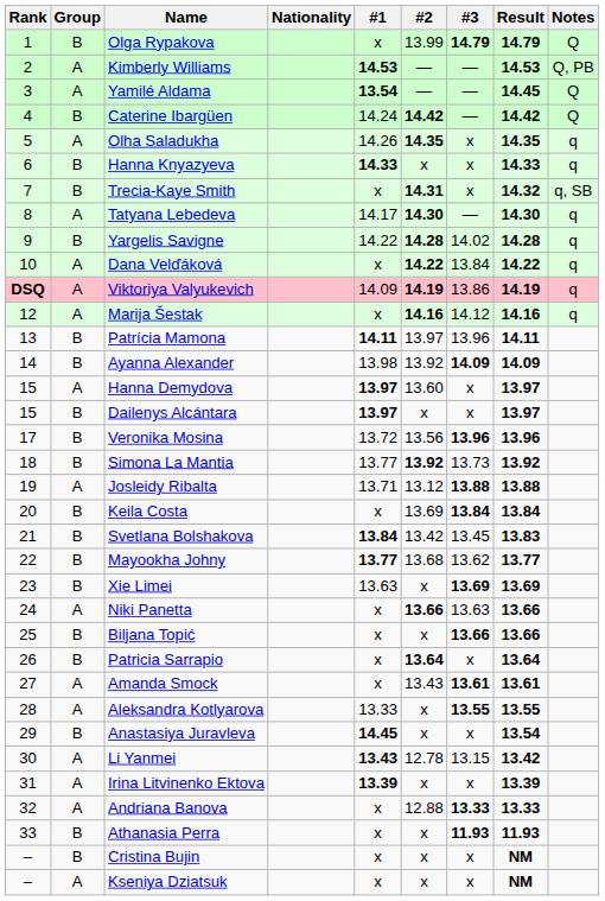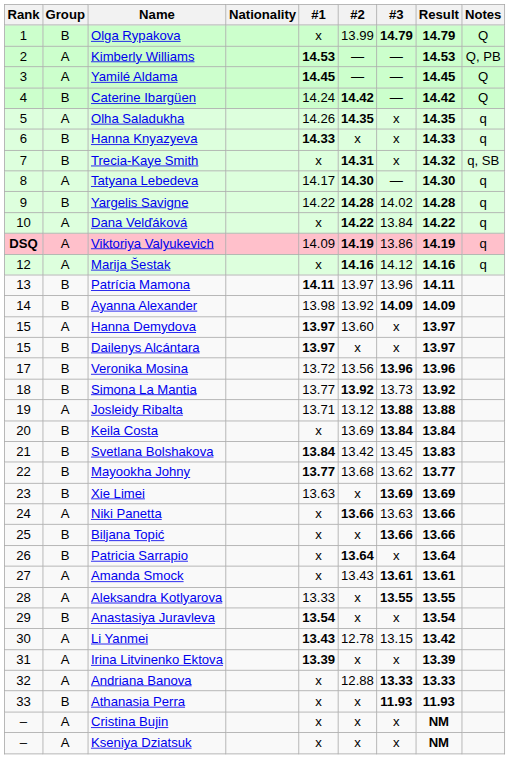 <table class="wikitable sortable" style="text-align:center">
 <tr>
 <th>Rank</th>
 <th>Group</th>
 <th>Name</th>
 <th>Nationality</th>
 <th>#1</th>
 <th>#2</th>
 <th>#3</th>
 <th>Result</th>
 <th>Notes</th>
 </tr>
 <tr bgcolor=ccffcc>
 <td>1</td>
 <td>B</td>
 <td align="left"><a href='#'>Olga Rypakova</a></td>
 <td align="left"></td>
 <td>x</td>
 <td>13.99</td>
 <td><strong>14.79</strong></td>
 <td><strong>14.79</strong></td>
 <td>Q</td>
 </tr>
 <tr bgcolor=ccffcc>
 <td>2</td>
 <td>A</td>
 <td align="left"><a href='#'>Kimberly Williams</a></td>
 <td align="left"></td>
 <td><strong>14.53</strong></td>
 <td>—</td>
 <td>—</td>
 <td><strong>14.53</strong></td>
 <td>Q, PB</td>
 </tr>
 <tr bgcolor=ccffcc>
 <td>3</td>
 <td>A</td>
 <td align="left"><a href='#'>Yamilé Aldama</a></td>
 <td align="left"></td>
-<td><strong>13.54</strong></td>
+<td><strong>14.45</strong></td>
 <td>—</td>
 <td>—</td>
 <td><strong>14.45</strong></td>
 <td>Q</td>
 </tr>
 <tr bgcolor=ccffcc>
 <td>4</td>
 <td>B</td>
 <td align="left"><a href='#'>Caterine Ibargüen</a></td>
 <td align="left"></td>
 <td>14.24</td>
 <td><strong>14.42</strong></td>
 <td>—</td>
 <td><strong>14.42</strong></td>
 <td>Q</td>
 </tr>
 <tr bgcolor=ddffdd>
 <td>5</td>
 <td>A</td>
 <td align="left"><a href='#'>Olha Saladukha</a></td>
 <td align="left"></td>
 <td>14.26</td>
 <td><strong>14.35</strong></td>
 <td>x</td>
 <td><strong>14.35</strong></td>
 <td>q</td>
 </tr>
 <tr bgcolor=ddffdd>
 <td>6</td>
 <td>B</td>
 <td align="left"><a href='#'>Hanna Knyazyeva</a></td>
 <td align="left"></td>
 <td><strong>14.33</strong></td>
 <td>x</td>
 <td>x</td>
 <td><strong>14.33</strong></td>
 <td>q</td>
 </tr>
 <tr bgcolor=ddffdd>
 <td>7</td>
 <td>B</td>
 <td align="left"><a href='#'>Trecia-Kaye Smith</a></td>
 <td align="left"></td>
 <td>x</td>
 <td><strong>14.31</strong></td>
 <td>x</td>
 <td><strong>14.32</strong></td>
 <td>q, SB</td>
 </tr>
 <tr bgcolor=ddffdd>
 <td>8</td>
 <td>A</td>
 <td align="left"><a href='#'>Tatyana Lebedeva</a></td>
 <td align="left"></td>
 <td>14.17</td>
 <td><strong>14.30</strong></td>
 <td>—</td>
 <td><strong>14.30</strong></td>
 <td>q</td>
 </tr>
 <tr bgcolor=ddffdd>
 <td>9</td>
 <td>B</td>
 <td align="left"><a href='#'>Yargelis Savigne</a></td>
 <td align="left"></td>
 <td>14.22</td>
 <td><strong>14.28</strong></td>
 <td>14.02</td>
 <td><strong>14.28</strong></td>
 <td>q</td>
 </tr>
 <tr bgcolor=ddffdd>
 <td>10</td>
 <td>A</td>
 <td align="left"><a href='#'>Dana Velďáková</a></td>
 <td align="left"></td>
 <td>x</td>
 <td><strong>14.22</strong></td>
 <td>13.84</td>
 <td><strong>14.22</strong></td>
 <td>q</td>
 </tr>
 <tr bgcolor=pink>
 <td><strong>DSQ</strong></td>
 <td>A</td>
 <td align="left"><a href='#'>Viktoriya Valyukevich</a></td>
 <td align="left"></td>
 <td>14.09</td>
 <td><strong>14.19</strong></td>
 <td>13.86</td>
 <td><strong>14.19</strong></td>
 <td>q</td>
 </tr>
 <tr bgcolor=ddffdd>
 <td>12</td>
 <td>A</td>
 <td align="left"><a href='#'>Marija Šestak</a></td>
 <td align="left"></td>
 <td>x</td>
 <td><strong>14.16</strong></td>
 <td>14.12</td>
 <td><strong>14.16</strong></td>
 <td>q</td>
 </tr>
 <tr>
 <td>13</td>
 <td>B</td>
 <td align="left"><a href='#'>Patrícia Mamona</a></td>
 <td align="left"></td>
 <td><strong>14.11</strong></td>
 <td>13.97</td>
 <td>13.96</td>
 <td><strong>14.11</strong></td>
 <td></td>
 </tr>
 <tr>
 <td>14</td>
 <td>B</td>
 <td align="left"><a href='#'>Ayanna Alexander</a></td>
 <td align="left"></td>
 <td>13.98</td>
 <td>13.92</td>
 <td><strong>14.09</strong></td>
 <td><strong>14.09</strong></td>
 <td></td>
 </tr>
 <tr>
 <td>15</td>
 <td>A</td>
 <td align="left"><a href='#'>Hanna Demydova</a></td>
 <td align="left"></td>
 <td><strong>13.97</strong></td>
 <td>13.60</td>
 <td>x</td>
 <td><strong>13.97</strong></td>
 <td></td>
 </tr>
 <tr>
 <td>15</td>
 <td>B</td>
 <td align="left"><a href='#'>Dailenys Alcántara</a></td>
 <td align="left"></td>
 <td><strong>13.97</strong></td>
 <td>x</td>
 <td>x</td>
 <td><strong>13.97</strong></td>
 <td></td>
 </tr>
 <tr>
 <td>17</td>
 <td>B</td>
 <td align="left"><a href='#'>Veronika Mosina</a></td>
 <td align="left"></td>
 <td>13.72</td>
 <td>13.56</td>
 <td><strong>13.96</strong></td>
 <td><strong>13.96</strong></td>
 <td></td>
 </tr>
 <tr>
 <td>18</td>
 <td>B</td>
 <td align="left"><a href='#'>Simona La Mantia</a></td>
 <td align="left"></td>
 <td>13.77</td>
 <td><strong>13.92</strong></td>
 <td>13.73</td>
 <td><strong>13.92</strong></td>
 <td></td>
 </tr>
 <tr>
 <td>19</td>
 <td>A</td>
 <td align="left"><a href='#'>Josleidy Ribalta</a></td>
 <td align="left"></td>
 <td>13.71</td>
 <td>13.12</td>
 <td><strong>13.88</strong></td>
 <td><strong>13.88</strong></td>
 <td></td>
 </tr>
 <tr>
 <td>20</td>
 <td>B</td>
 <td align="left"><a href='#'>Keila Costa</a></td>
 <td align="left"></td>
 <td>x</td>
 <td>13.69</td>
 <td><strong>13.84</strong></td>
 <td><strong>13.84</strong></td>
 <td></td>
 </tr>
 <tr>
 <td>21</td>
 <td>B</td>
 <td align="left"><a href='#'>Svetlana Bolshakova</a></td>
 <td align="left"></td>
 <td><strong>13.84</strong></td>
 <td>13.42</td>
 <td>13.45</td>
 <td><strong>13.83</strong></td>
 <td></td>
 </tr>
 <tr>
 <td>22</td>
 <td>B</td>
 <td align="left"><a href='#'>Mayookha Johny</a></td>
 <td align="left"></td>
 <td><strong>13.77</strong></td>
 <td>13.68</td>
 <td>13.62</td>
 <td><strong>13.77</strong></td>
 <td></td>
 </tr>
 <tr>
 <td>23</td>
 <td>B</td>
 <td align="left"><a href='#'>Xie Limei</a></td>
 <td align="left"></td>
 <td>13.63</td>
 <td>x</td>
 <td><strong>13.69</strong></td>
 <td><strong>13.69</strong></td>
 <td></td>
 </tr>
 <tr>
 <td>24</td>
 <td>A</td>
 <td align="left"><a href='#'>Niki Panetta</a></td>
 <td align="left"></td>
 <td>x</td>
 <td><strong>13.66</strong></td>
 <td>13.63</td>
 <td><strong>13.66</strong></td>
 <td></td>
 </tr>
 <tr>
 <td>25</td>
 <td>B</td>
 <td align="left"><a href='#'>Biljana Topić</a></td>
 <td align="left"></td>
 <td>x</td>
 <td>x</td>
 <td><strong>13.66</strong></td>
 <td><strong>13.66</strong></td>
 <td></td>
 </tr>
 <tr>
 <td>26</td>
 <td>B</td>
 <td align="left"><a href='#'>Patricia Sarrapio</a></td>
 <td align="left"></td>
 <td>x</td>
 <td><strong>13.64</strong></td>
 <td>x</td>
 <td><strong> 13.64</strong></td>
 <td></td>
 </tr>
 <tr>
 <td>27</td>
 <td>A</td>
 <td align="left"><a href='#'>Amanda Smock</a></td>
 <td align="left"></td>
 <td>x</td>
 <td>13.43</td>
 <td><strong>13.61</strong></td>
 <td><strong>13.61</strong></td>
 <td></td>
 </tr>
 <tr>
 <td>28</td>
 <td>A</td>
 <td align="left"><a href='#'>Aleksandra Kotlyarova</a></td>
 <td align="left"></td>
 <td>13.33</td>
 <td>x</td>
 <td><strong>13.55</strong></td>
 <td><strong>13.55</strong></td>
 <td></td>
 </tr>
 <tr>
 <td>29</td>
 <td>B</td>
 <td align="left"><a href='#'>Anastasiya Juravleva</a></td>
 <td align="left"></td>
-<td><strong>14.45</strong></td>
+<td><strong>13.54</strong></td>
 <td>x</td>
 <td>x</td>
 <td><strong>13.54</strong></td>
 <td></td>
 </tr>
 <tr>
 <td>30</td>
 <td>A</td>
 <td align="left"><a href='#'>Li Yanmei</a></td>
 <td align="left"></td>
 <td><strong>13.43</strong></td>
 <td>12.78</td>
 <td>13.15</td>
 <td><strong>13.42</strong></td>
 <td></td>
 </tr>
 <tr>
 <td>31</td>
 <td>A</td>
 <td align="left"><a href='#'>Irina Litvinenko Ektova</a></td>
 <td align="left"></td>
 <td><strong>13.39</strong></td>
 <td>x</td>
 <td>x</td>
 <td><strong>13.39</strong></td>
 <td></td>
 </tr>
 <tr>
 <td>32</td>
 <td>A</td>
 <td align="left"><a href='#'>Andriana Banova</a></td>
 <td align="left"></td>
 <td>x</td>
 <td>12.88</td>
 <td><strong>13.33</strong></td>
 <td><strong>13.33</strong></td>
 <td></td>
 </tr>
 <tr>
 <td>33</td>
 <td>B</td>
 <td align="left"><a href='#'>Athanasia Perra</a></td>
 <td align="left"></td>
 <td>x</td>
 <td>x</td>
 <td><strong>11.93</strong></td>
 <td><strong>11.93</strong></td>
 <td></td>
 </tr>
 <tr>
 <td>–</td>
-<td>B</td>
+<td>A</td>
 <td align="left"><a href='#'>Cristina Bujin</a></td>
 <td align="left"></td>
 <td>x</td>
 <td>x</td>
 <td>x</td>
 <td><strong>NM</strong></td>
 <td></td>
 </tr>
 <tr>
 <td>–</td>
 <td>A</td>
 <td align="left"><a href='#'>Kseniya Dziatsuk</a></td>
 <td align="left"></td>
 <td>x</td>
 <td>x</td>
 <td>x</td>
 <td><strong>NM</strong></td>
 <td></td>
 </tr>
 </table>
